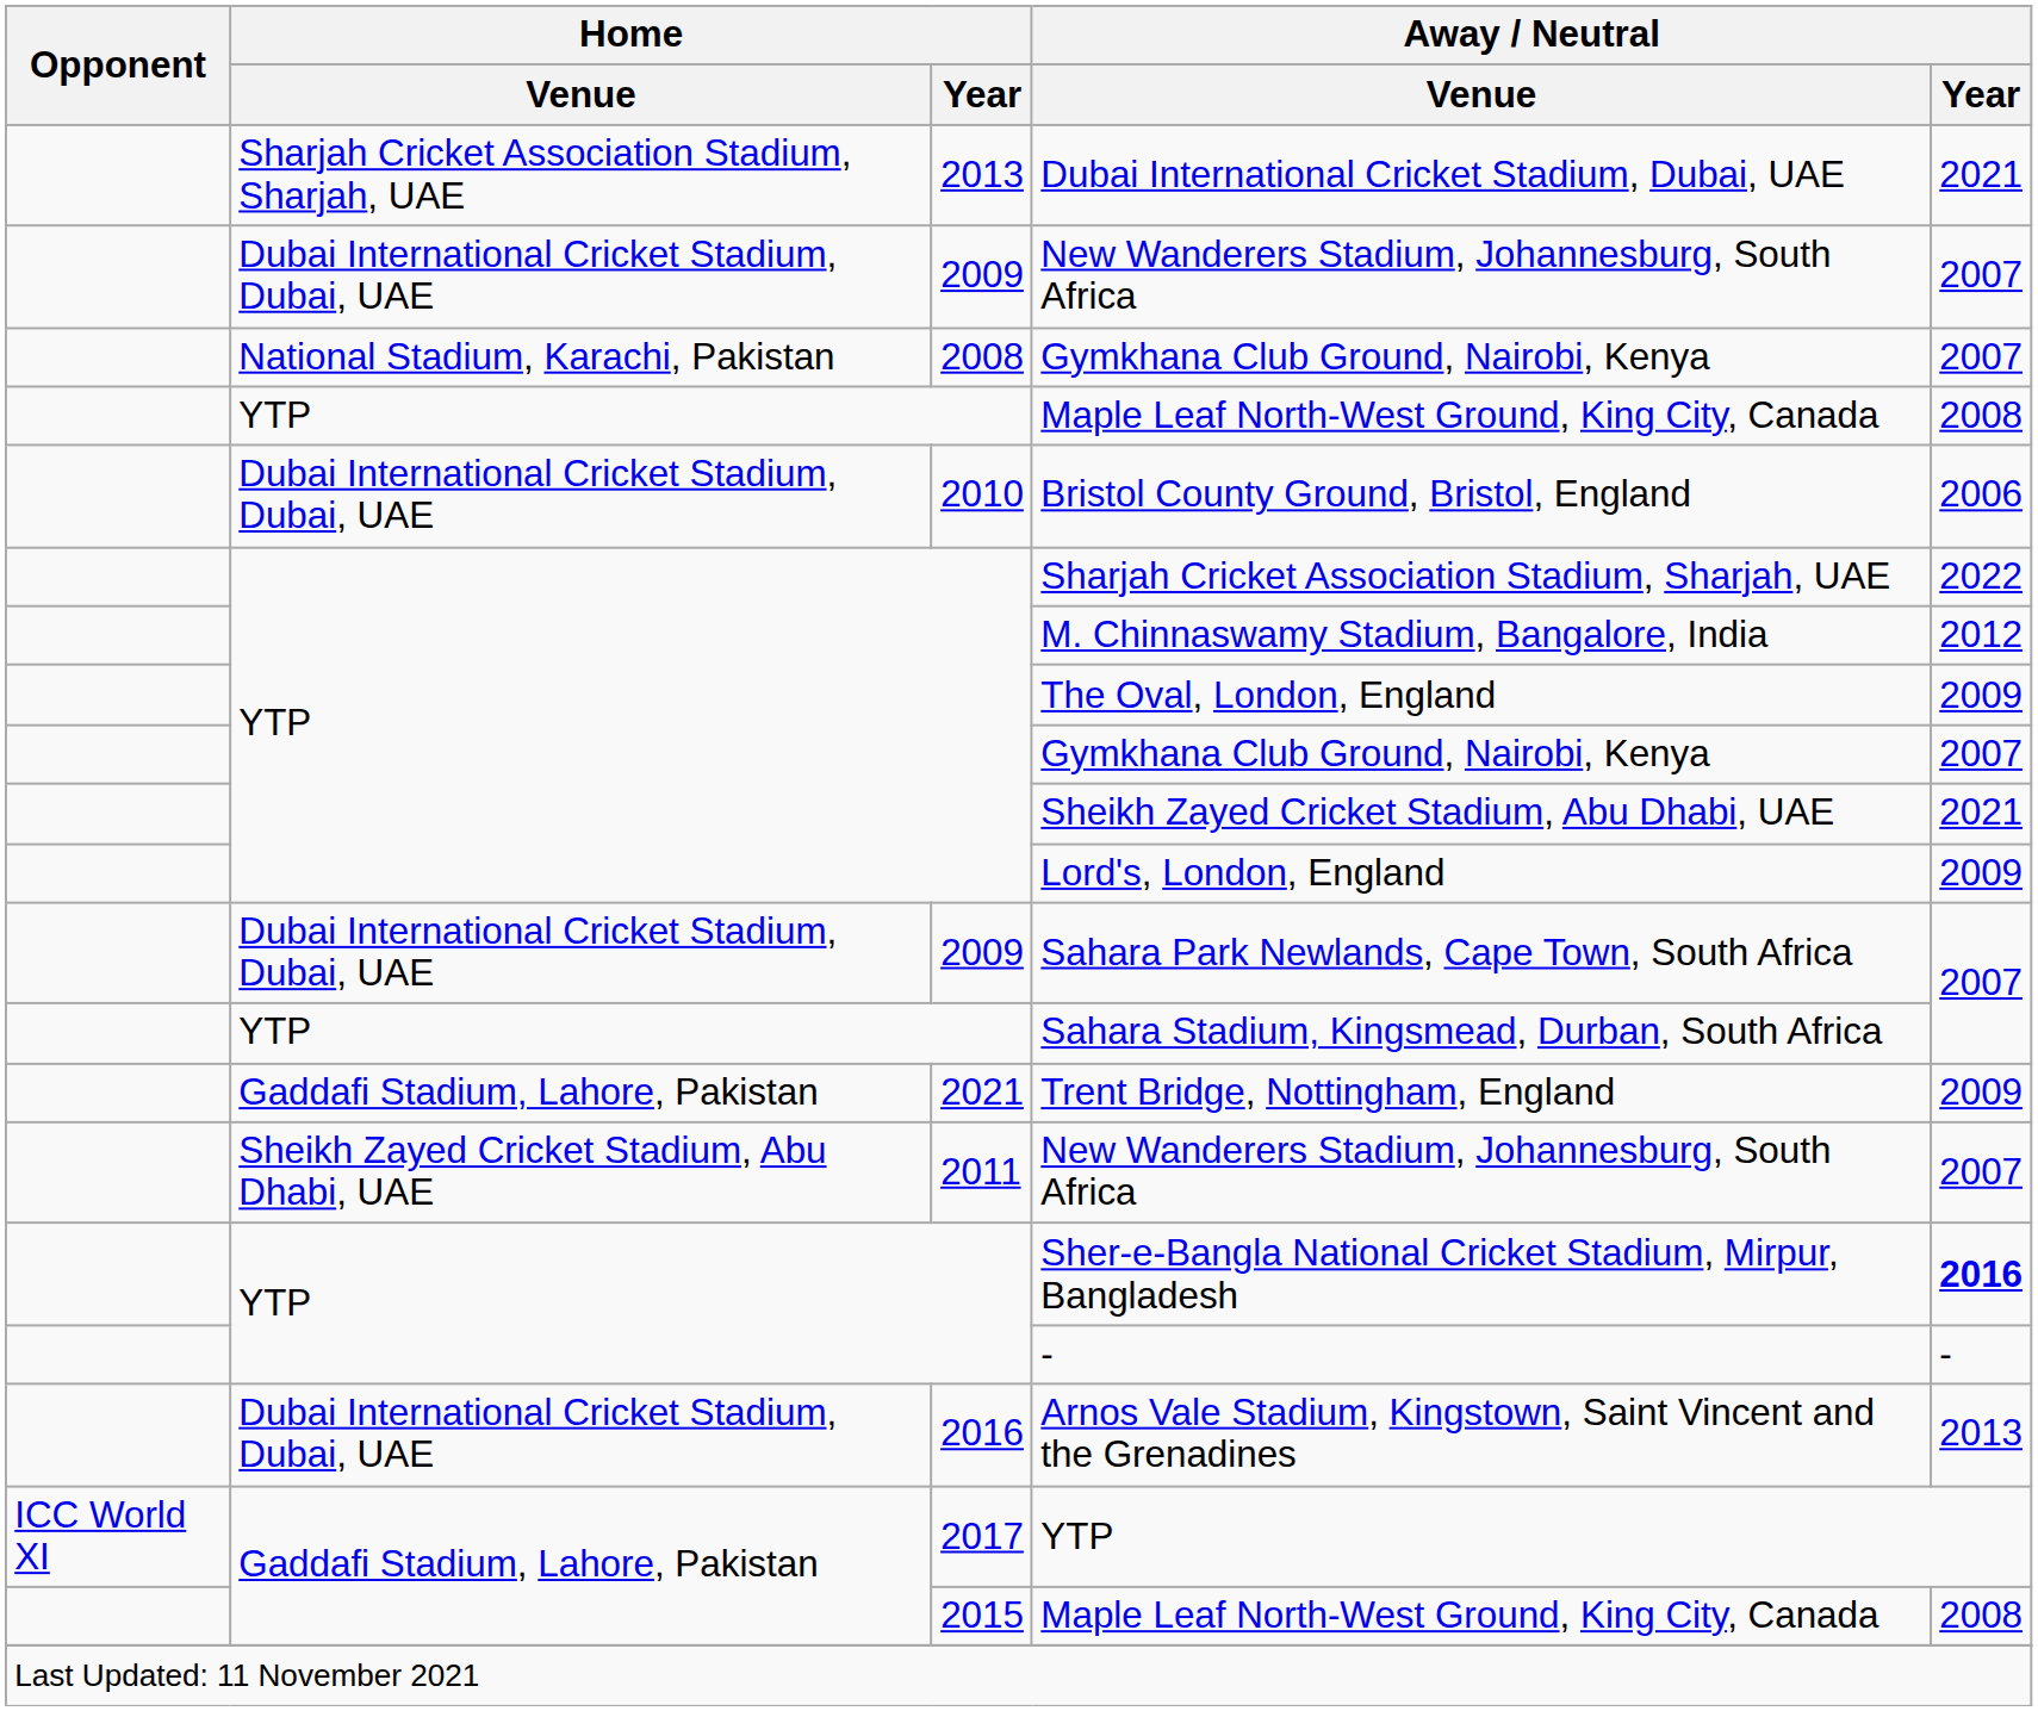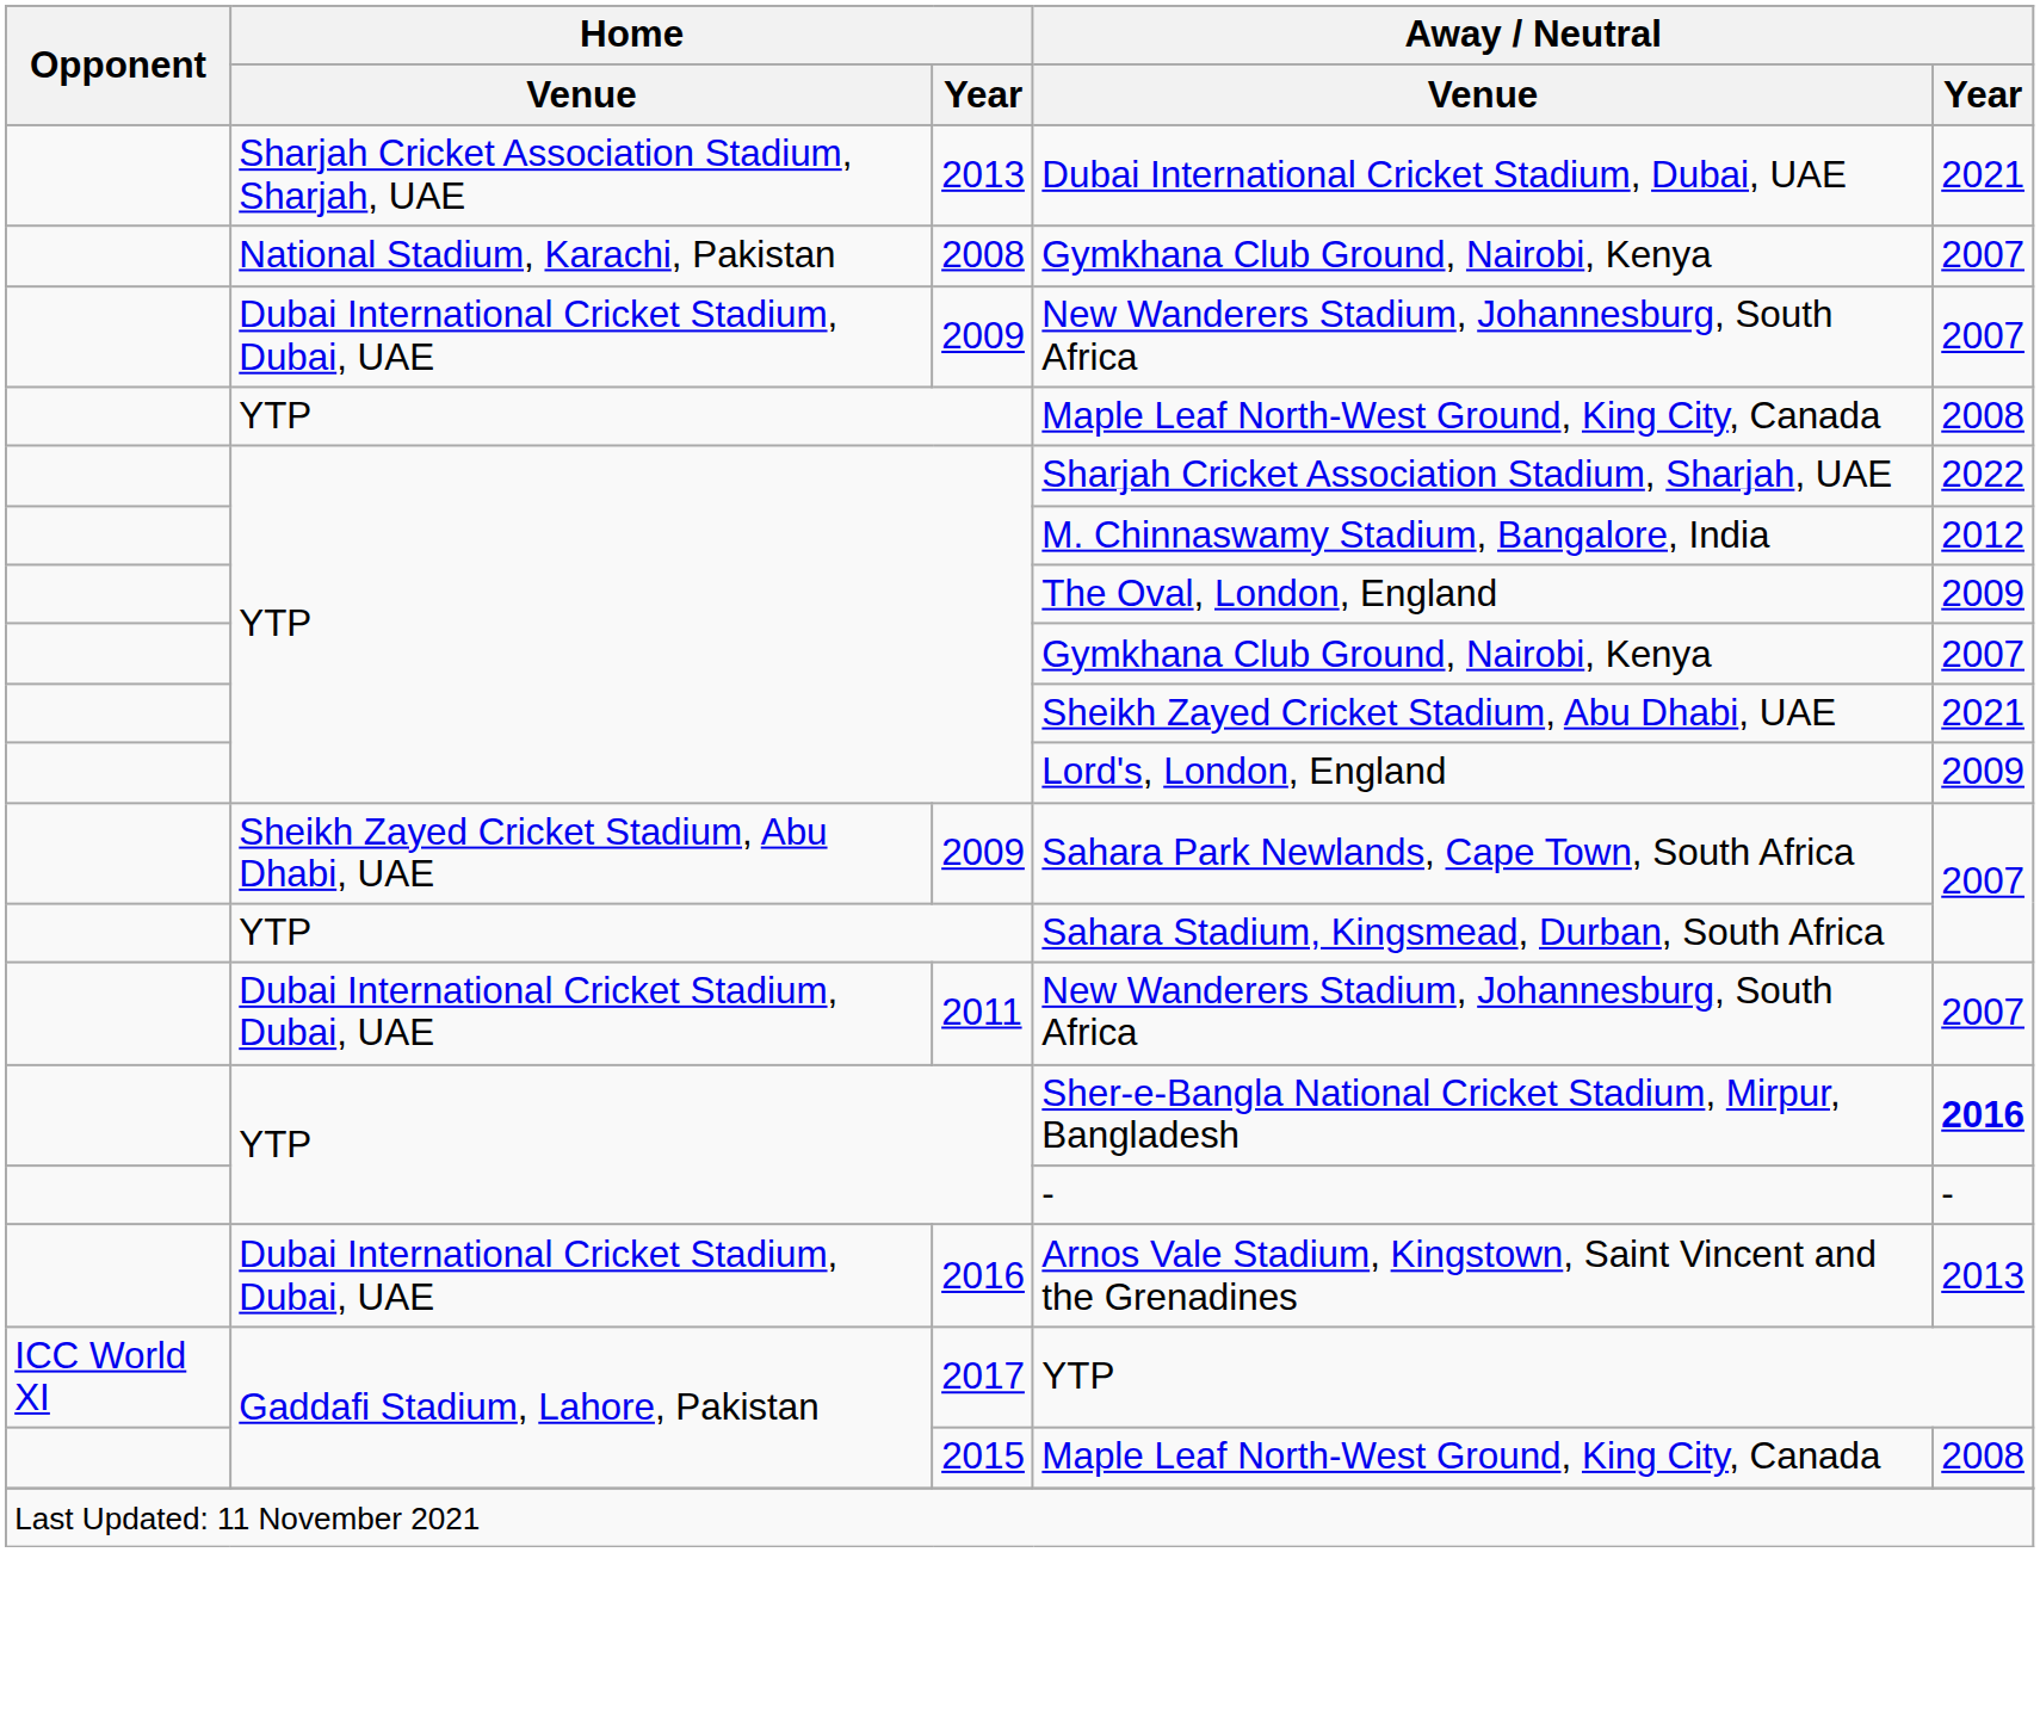 <table class="wikitable plainrowheaders sortable">
 <tr>
 <th rowspan="2">Opponent</th>
 <th colspan="2">Home</th>
 <th colspan="2">Away / Neutral</th>
 </tr>
 <tr>
 <th>Venue</th>
 <th style="text-align:center">Year</th>
 <th style="text-align:center">Venue</th>
 <th style="text-align:center">Year</th>
 </tr>
 <tr>
 <td></td>
 <td><a href='#'>Sharjah Cricket Association Stadium</a>, <a href='#'>Sharjah</a>, UAE</td>
 <td><a href='#'>2013</a></td>
 <td><a href='#'>Dubai International Cricket Stadium</a>, <a href='#'>Dubai</a>, UAE</td>
 <td><a href='#'>2021</a></td>
 </tr>
 <tr>
 <td></td>
+<td><a href='#'>National Stadium</a>, <a href='#'>Karachi</a>, Pakistan</td>
+<td><a href='#'>2008</a></td>
+<td><a href='#'>Gymkhana Club Ground</a>, <a href='#'>Nairobi</a>, Kenya</td>
+<td><a href='#'>2007</a></td>
+</tr>
+<tr>
+<td></td>
 <td><a href='#'>Dubai International Cricket Stadium</a>, <a href='#'>Dubai</a>, UAE</td>
 <td><a href='#'>2009</a></td>
 <td><a href='#'>New Wanderers Stadium</a>, <a href='#'>Johannesburg</a>, South Africa</td>
 <td><a href='#'>2007</a></td>
 </tr>
 <tr>
 <td></td>
-<td><a href='#'>National Stadium</a>, <a href='#'>Karachi</a>, Pakistan</td>
-<td><a href='#'>2008</a></td>
-<td><a href='#'>Gymkhana Club Ground</a>, <a href='#'>Nairobi</a>, Kenya</td>
-<td><a href='#'>2007</a></td>
-</tr>
-<tr>
-<td></td>
 <td colspan=2>YTP</td>
 <td><a href='#'>Maple Leaf North-West Ground</a>, <a href='#'>King City</a>, Canada</td>
 <td><a href='#'>2008</a></td>
-</tr>
-<tr>
-<td></td>
-<td><a href='#'>Dubai International Cricket Stadium</a>, <a href='#'>Dubai</a>, UAE</td>
-<td><a href='#'>2010</a></td>
-<td><a href='#'>Bristol County Ground</a>, <a href='#'>Bristol</a>, England</td>
-<td><a href='#'>2006</a></td>
 </tr>
 <tr>
 <td></td>
 <td rowspan=6 colspan=2>YTP</td>
 <td><a href='#'>Sharjah Cricket Association Stadium</a>, <a href='#'>Sharjah</a>, UAE</td>
 <td><a href='#'>2022</a></td>
 </tr>
 <tr>
 <td></td>
 <td><a href='#'>M. Chinnaswamy Stadium</a>, <a href='#'>Bangalore</a>, India</td>
 <td><a href='#'>2012</a></td>
 </tr>
 <tr>
 <td></td>
 <td><a href='#'>The Oval</a>, <a href='#'>London</a>, England</td>
 <td><a href='#'>2009</a></td>
 </tr>
 <tr>
 <td></td>
 <td><a href='#'>Gymkhana Club Ground</a>, <a href='#'>Nairobi</a>, Kenya</td>
 <td><a href='#'>2007</a></td>
 </tr>
 <tr>
 <td></td>
 <td><a href='#'>Sheikh Zayed Cricket Stadium</a>, <a href='#'>Abu Dhabi</a>, UAE</td>
 <td><a href='#'>2021</a></td>
 </tr>
 <tr>
 <td></td>
 <td><a href='#'>Lord's</a>, <a href='#'>London</a>, England</td>
 <td><a href='#'>2009</a></td>
 </tr>
 <tr>
 <td></td>
-<td><a href='#'>Dubai International Cricket Stadium</a>, <a href='#'>Dubai</a>, UAE</td>
+<td><a href='#'>Sheikh Zayed Cricket Stadium</a>, <a href='#'>Abu Dhabi</a>, UAE</td>
 <td><a href='#'>2009</a></td>
 <td><a href='#'>Sahara Park Newlands</a>, <a href='#'>Cape Town</a>, South Africa</td>
 <td rowspan=2><a href='#'>2007</a></td>
 </tr>
 <tr>
 <td></td>
 <td colspan=2>YTP</td>
 <td><a href='#'>Sahara Stadium, Kingsmead</a>, <a href='#'>Durban</a>, South Africa</td>
 </tr>
 <tr>
 <td></td>
-<td><a href='#'>Gaddafi Stadium, Lahore</a>, Pakistan</td>
-<td><a href='#'>2021</a></td>
-<td><a href='#'>Trent Bridge</a>, <a href='#'>Nottingham</a>, England</td>
-<td><a href='#'>2009</a></td>
-</tr>
-<tr>
-<td></td>
-<td><a href='#'>Sheikh Zayed Cricket Stadium</a>, <a href='#'>Abu Dhabi</a>, UAE</td>
+<td><a href='#'>Dubai International Cricket Stadium</a>, <a href='#'>Dubai</a>, UAE</td>
 <td><a href='#'>2011</a></td>
 <td><a href='#'>New Wanderers Stadium</a>, <a href='#'>Johannesburg</a>, South Africa</td>
 <td><a href='#'>2007</a></td>
 </tr>
 <tr>
 <td></td>
 <td rowspan=2 colspan=2>YTP</td>
 <td><a href='#'>Sher-e-Bangla National Cricket Stadium</a>, <a href='#'>Mirpur</a>, Bangladesh</td>
 <td><strong><a href='#'>2016</a></strong></td>
 </tr>
 <tr>
 <td></td>
 <td>-</td>
 <td>-</td>
 </tr>
 <tr>
 <td></td>
 <td><a href='#'>Dubai International Cricket Stadium</a>, <a href='#'>Dubai</a>, UAE</td>
 <td><a href='#'>2016</a></td>
 <td><a href='#'>Arnos Vale Stadium</a>, <a href='#'>Kingstown</a>, Saint Vincent and the Grenadines</td>
 <td><a href='#'>2013</a></td>
 </tr>
 <tr>
 <td><a href='#'>ICC World XI</a></td>
 <td rowspan=2><a href='#'>Gaddafi Stadium</a>, <a href='#'>Lahore</a>, Pakistan</td>
 <td><a href='#'>2017</a></td>
 <td colspan=2>YTP</td>
 </tr>
 <tr>
 <td></td>
 <td><a href='#'>2015</a></td>
 <td><a href='#'>Maple Leaf North-West Ground</a>, <a href='#'>King City</a>, Canada</td>
 <td><a href='#'>2008</a></td>
 </tr>
 <tr>
 </tr>
 <tr class=sortbottom>
 <td colspan=5><small>Last Updated: 11 November 2021</small></td>
 </tr>
 </table>
